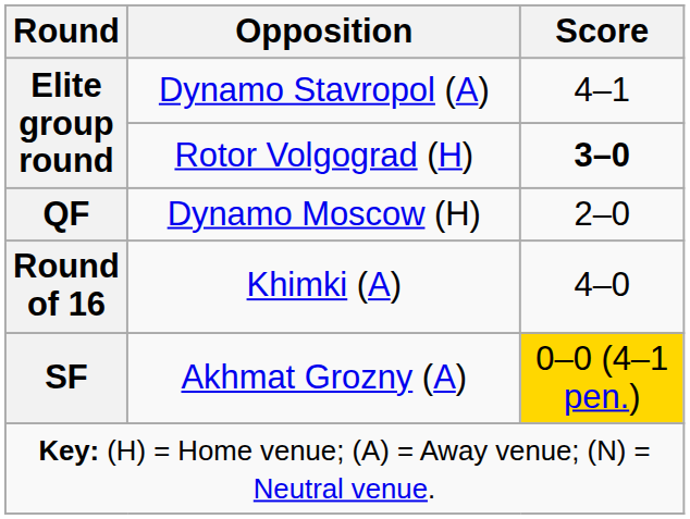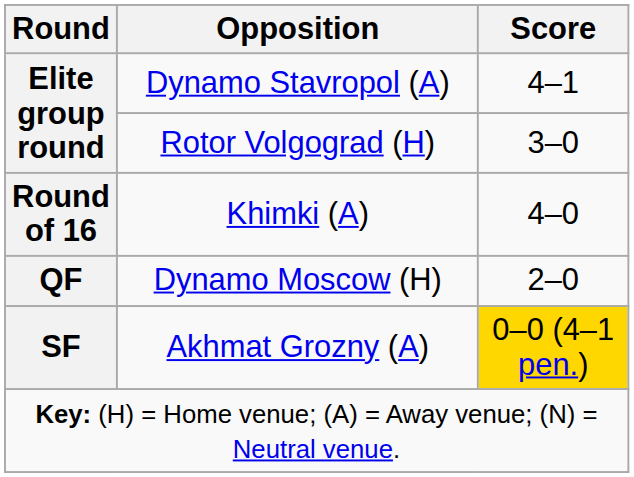 <table class="wikitable plainrowheaders" style="text-align:center;margin:0">
 <tr>
 <th scope="col" style="width:25px">Round</th>
 <th scope="col" style="width:180px">Opposition</th>
 <th scope="col" style="width:70px">Score</th>
 </tr>
 <tr>
 <th rowspan="2" scope=row style="text-align:center">Elite group round</th>
 <td><a href='#'>Dynamo Stavropol</a> (<a href='#'>A</a>)</td>
 <td>4–1</td>
 </tr>
 <tr>
 <td><a href='#'>Rotor Volgograd</a> (<a href='#'>H</a>)</td>
-<td><strong>3–0</strong></td>
+<td>3–0</td>
+</tr>
+<tr>
+<th scope=row style="text-align:center">Round of 16</th>
+<td><a href='#'>Khimki</a> (<a href='#'>A</a>)</td>
+<td>4–0</td>
 </tr>
 <tr>
 <th scope=row style="text-align:center">QF</th>
 <td><a href='#'>Dynamo Moscow</a> (H)</td>
 <td>2–0</td>
-</tr>
-<tr>
-<th scope=row style="text-align:center">Round of 16</th>
-<td><a href='#'>Khimki</a> (<a href='#'>A</a>)</td>
-<td>4–0</td>
 </tr>
 <tr>
 <th scope=row style="text-align:center">SF</th>
 <td><a href='#'>Akhmat Grozny</a> (<a href='#'>A</a>)</td>
 <td style="background: gold;">0–0 (4–1 <a href='#'>pen.</a>)</td>
 </tr>
 <tr>
 <td colspan="3"><small><strong>Key:</strong> (H) = Home venue; (A) = Away venue; (N) = <a href='#'>Neutral venue</a>.</small></td>
 </tr>
 </table>
